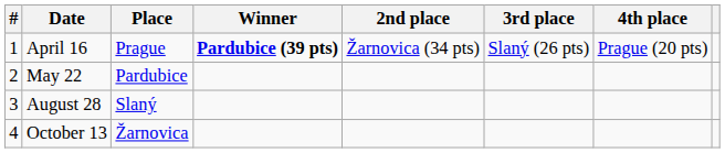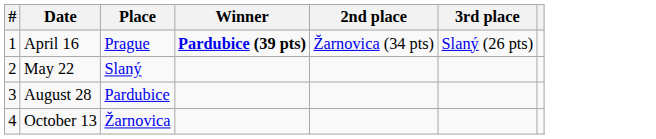 <table class=wikitable>
 <tr>
 <th>#</th>
 <th>Date</th>
 <th>Place</th>
 <th>Winner</th>
 <th>2nd place</th>
 <th>3rd place</th>
-<th>4th place</th>
 <th></th>
 </tr>
 <tr>
 <td align="center">1</td>
 <td>April 16</td>
 <td><a href='#'>Prague</a></td>
 <td><strong><a href='#'>Pardubice</a> (39 pts)</strong></td>
 <td> <a href='#'>Žarnovica</a> (34 pts)</td>
 <td><a href='#'>Slaný</a> (26 pts)</td>
-<td><a href='#'>Prague</a> (20 pts)</td>
 <td></td>
 </tr>
 <tr>
 <td align="center">2</td>
 <td>May 22</td>
-<td><a href='#'>Pardubice</a></td>
-<td></td>
+<td><a href='#'>Slaný</a></td>
 <td></td>
 <td></td>
 <td></td>
 <td></td>
 </tr>
 <tr>
 <td align="center">3</td>
 <td>August 28</td>
-<td><a href='#'>Slaný</a></td>
-<td></td>
+<td><a href='#'>Pardubice</a></td>
 <td></td>
 <td></td>
 <td></td>
 <td></td>
 </tr>
 <tr>
 <td align="center">4</td>
 <td>October 13</td>
 <td> <a href='#'>Žarnovica</a></td>
 <td></td>
 <td></td>
 <td></td>
 <td></td>
-<td></td>
 </tr>
 </table>
